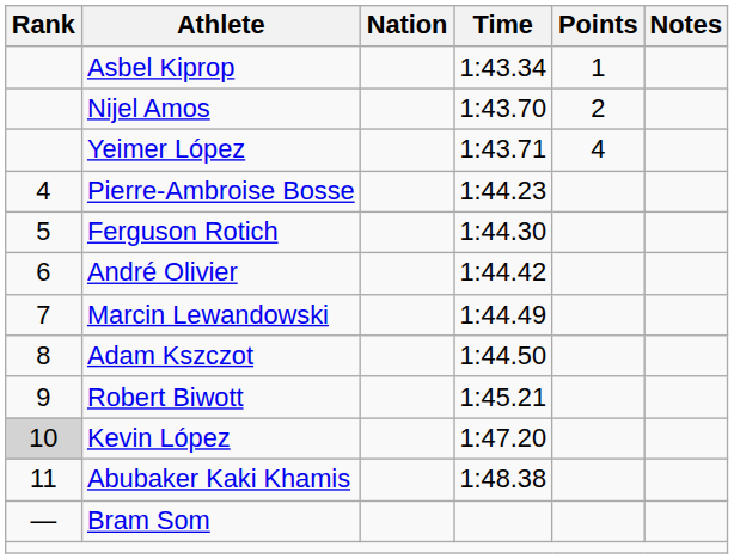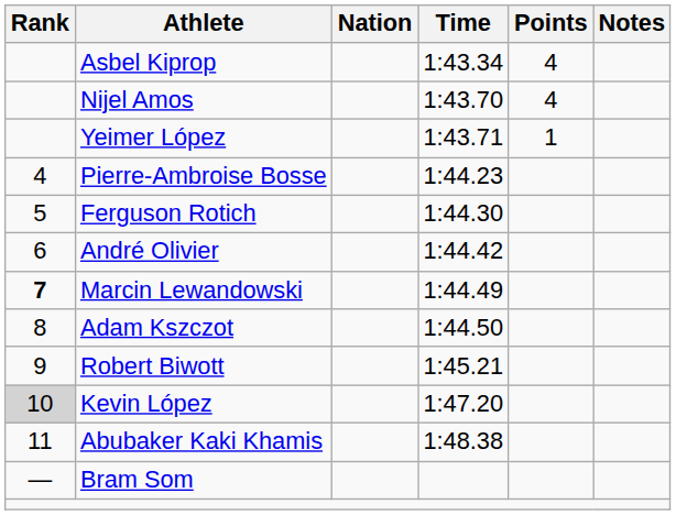 <table class="wikitable mw-datatable sortable" style="text-align:center;">
 <tr>
 <th>Rank</th>
 <th>Athlete</th>
 <th>Nation</th>
 <th>Time</th>
 <th>Points</th>
 <th>Notes</th>
 </tr>
 <tr>
 <td></td>
 <td align=left><a href='#'>Asbel Kiprop</a></td>
 <td align=left></td>
 <td>1:43.34</td>
-<td>1</td>
+<td>4</td>
 <td></td>
 </tr>
 <tr>
 <td></td>
 <td align=left><a href='#'>Nijel Amos</a></td>
 <td align=left></td>
 <td>1:43.70</td>
-<td>2</td>
+<td>4</td>
 <td></td>
 </tr>
 <tr>
 <td></td>
 <td align=left><a href='#'>Yeimer López</a></td>
 <td align=left></td>
 <td>1:43.71</td>
-<td>4</td>
+<td>1</td>
 <td></td>
 </tr>
 <tr>
 <td>4</td>
 <td align=left><a href='#'>Pierre-Ambroise Bosse</a></td>
 <td align=left></td>
 <td>1:44.23</td>
 <td></td>
 <td></td>
 </tr>
 <tr>
 <td>5</td>
 <td align=left><a href='#'>Ferguson Rotich</a></td>
 <td align=left></td>
 <td>1:44.30</td>
 <td></td>
 <td></td>
 </tr>
 <tr>
 <td>6</td>
 <td align=left><a href='#'>André Olivier</a></td>
 <td align=left></td>
 <td>1:44.42</td>
 <td></td>
 <td></td>
 </tr>
 <tr>
-<td>7</td>
+<td><strong>7</strong></td>
 <td align=left><a href='#'>Marcin Lewandowski</a></td>
 <td align=left></td>
 <td>1:44.49</td>
 <td></td>
 <td></td>
 </tr>
 <tr>
 <td>8</td>
 <td align=left><a href='#'>Adam Kszczot</a></td>
 <td align=left></td>
 <td>1:44.50</td>
 <td></td>
 <td></td>
 </tr>
 <tr>
 <td>9</td>
 <td align=left><a href='#'>Robert Biwott</a></td>
 <td align=left></td>
 <td>1:45.21</td>
 <td></td>
 <td></td>
 </tr>
 <tr>
 <td style="background: lightgrey;">10</td>
 <td align=left><a href='#'>Kevin López</a></td>
 <td align=left></td>
 <td>1:47.20</td>
 <td></td>
 <td></td>
 </tr>
 <tr>
 <td>11</td>
 <td align=left><a href='#'>Abubaker Kaki Khamis</a></td>
 <td align=left></td>
 <td>1:48.38</td>
 <td></td>
 <td></td>
 </tr>
 <tr>
 <td>—</td>
 <td align=left><a href='#'>Bram Som</a></td>
 <td align=left></td>
 <td></td>
 <td></td>
 <td></td>
 </tr>
 <tr class="sortbottom">
 <td colspan=6></td>
 </tr>
 </table>
